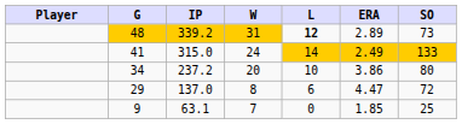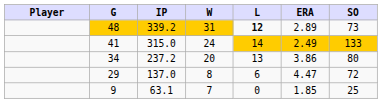 <table class="wikitable sortable">
 <tr>
 <th style="background:#ddf; width:16%;">Player</th>
 <th style="background:#ddf; width:9%;">G</th>
 <th style="background:#ddf; width:9%;">IP</th>
 <th style="background:#ddf; width:9%;">W</th>
 <th style="background:#ddf; width:9%;">L</th>
 <th style="background:#ddf; width:9%;">ERA</th>
 <th style="background:#ddf; width:9%;">SO</th>
 </tr>
 <tr style="text-align:center;">
 <td></td>
 <td bgcolor=#ffcc00>48</td>
 <td bgcolor=#ffcc00>339.2</td>
 <td bgcolor=#ffcc00>31</td>
 <td><strong>12</strong></td>
 <td>2.89</td>
 <td>73</td>
 </tr>
 <tr style="text-align:center;">
 <td></td>
 <td>41</td>
 <td>315.0</td>
 <td>24</td>
 <td bgcolor=#ffcc00>14</td>
 <td bgcolor=#ffcc00>2.49</td>
 <td bgcolor=#ffcc00>133</td>
 </tr>
 <tr style="text-align:center;">
 <td></td>
 <td>34</td>
 <td>237.2</td>
 <td>20</td>
-<td>10</td>
+<td>13</td>
 <td>3.86</td>
 <td>80</td>
 </tr>
 <tr style="text-align:center;">
 <td></td>
 <td>29</td>
 <td>137.0</td>
 <td>8</td>
 <td>6</td>
 <td>4.47</td>
 <td>72</td>
 </tr>
 <tr style="text-align:center;">
 <td></td>
 <td>9</td>
 <td>63.1</td>
 <td>7</td>
 <td>0</td>
 <td>1.85</td>
 <td>25</td>
 </tr>
 </table>
